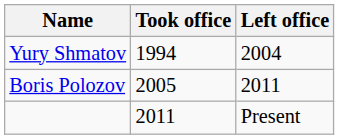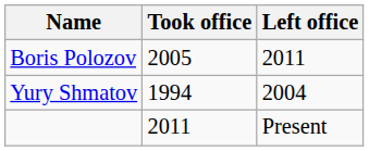 <table class="wikitable">
 <tr>
 <th>Name</th>
 <th>Took office</th>
 <th>Left office</th>
 </tr>
 <tr>
+<td><a href='#'>Boris Polozov</a></td>
+<td>2005</td>
+<td>2011</td>
+</tr>
+<tr>
 <td><a href='#'>Yury Shmatov</a></td>
 <td>1994</td>
 <td>2004</td>
-</tr>
-<tr>
-<td><a href='#'>Boris Polozov</a></td>
-<td>2005</td>
-<td>2011</td>
 </tr>
 <tr>
 <td></td>
 <td>2011</td>
 <td>Present</td>
 </tr>
 </table>
